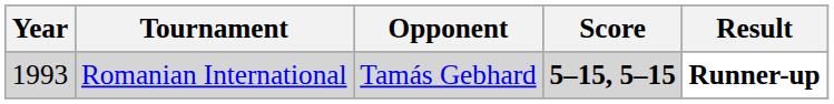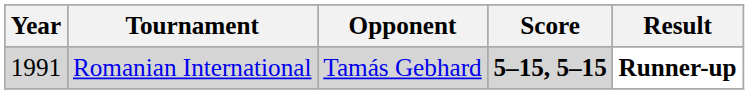 <table class="sortable wikitable" style="font-size: 90%;">
 <tr>
 <th>Year</th>
 <th>Tournament</th>
 <th>Opponent</th>
 <th>Score</th>
 <th>Result</th>
 </tr>
 <tr style="background:#D5D5D5">
-<td align="center">1993</td>
+<td align="center">1991</td>
 <td align="left"><a href='#'>Romanian International</a></td>
 <td align="left"> <a href='#'>Tamás Gebhard</a></td>
 <td align="left"><strong>5–15, 5–15</strong></td>
 <td style="text-align:left; background:white"><strong> Runner-up</strong></td>
 </tr>
 </table>
